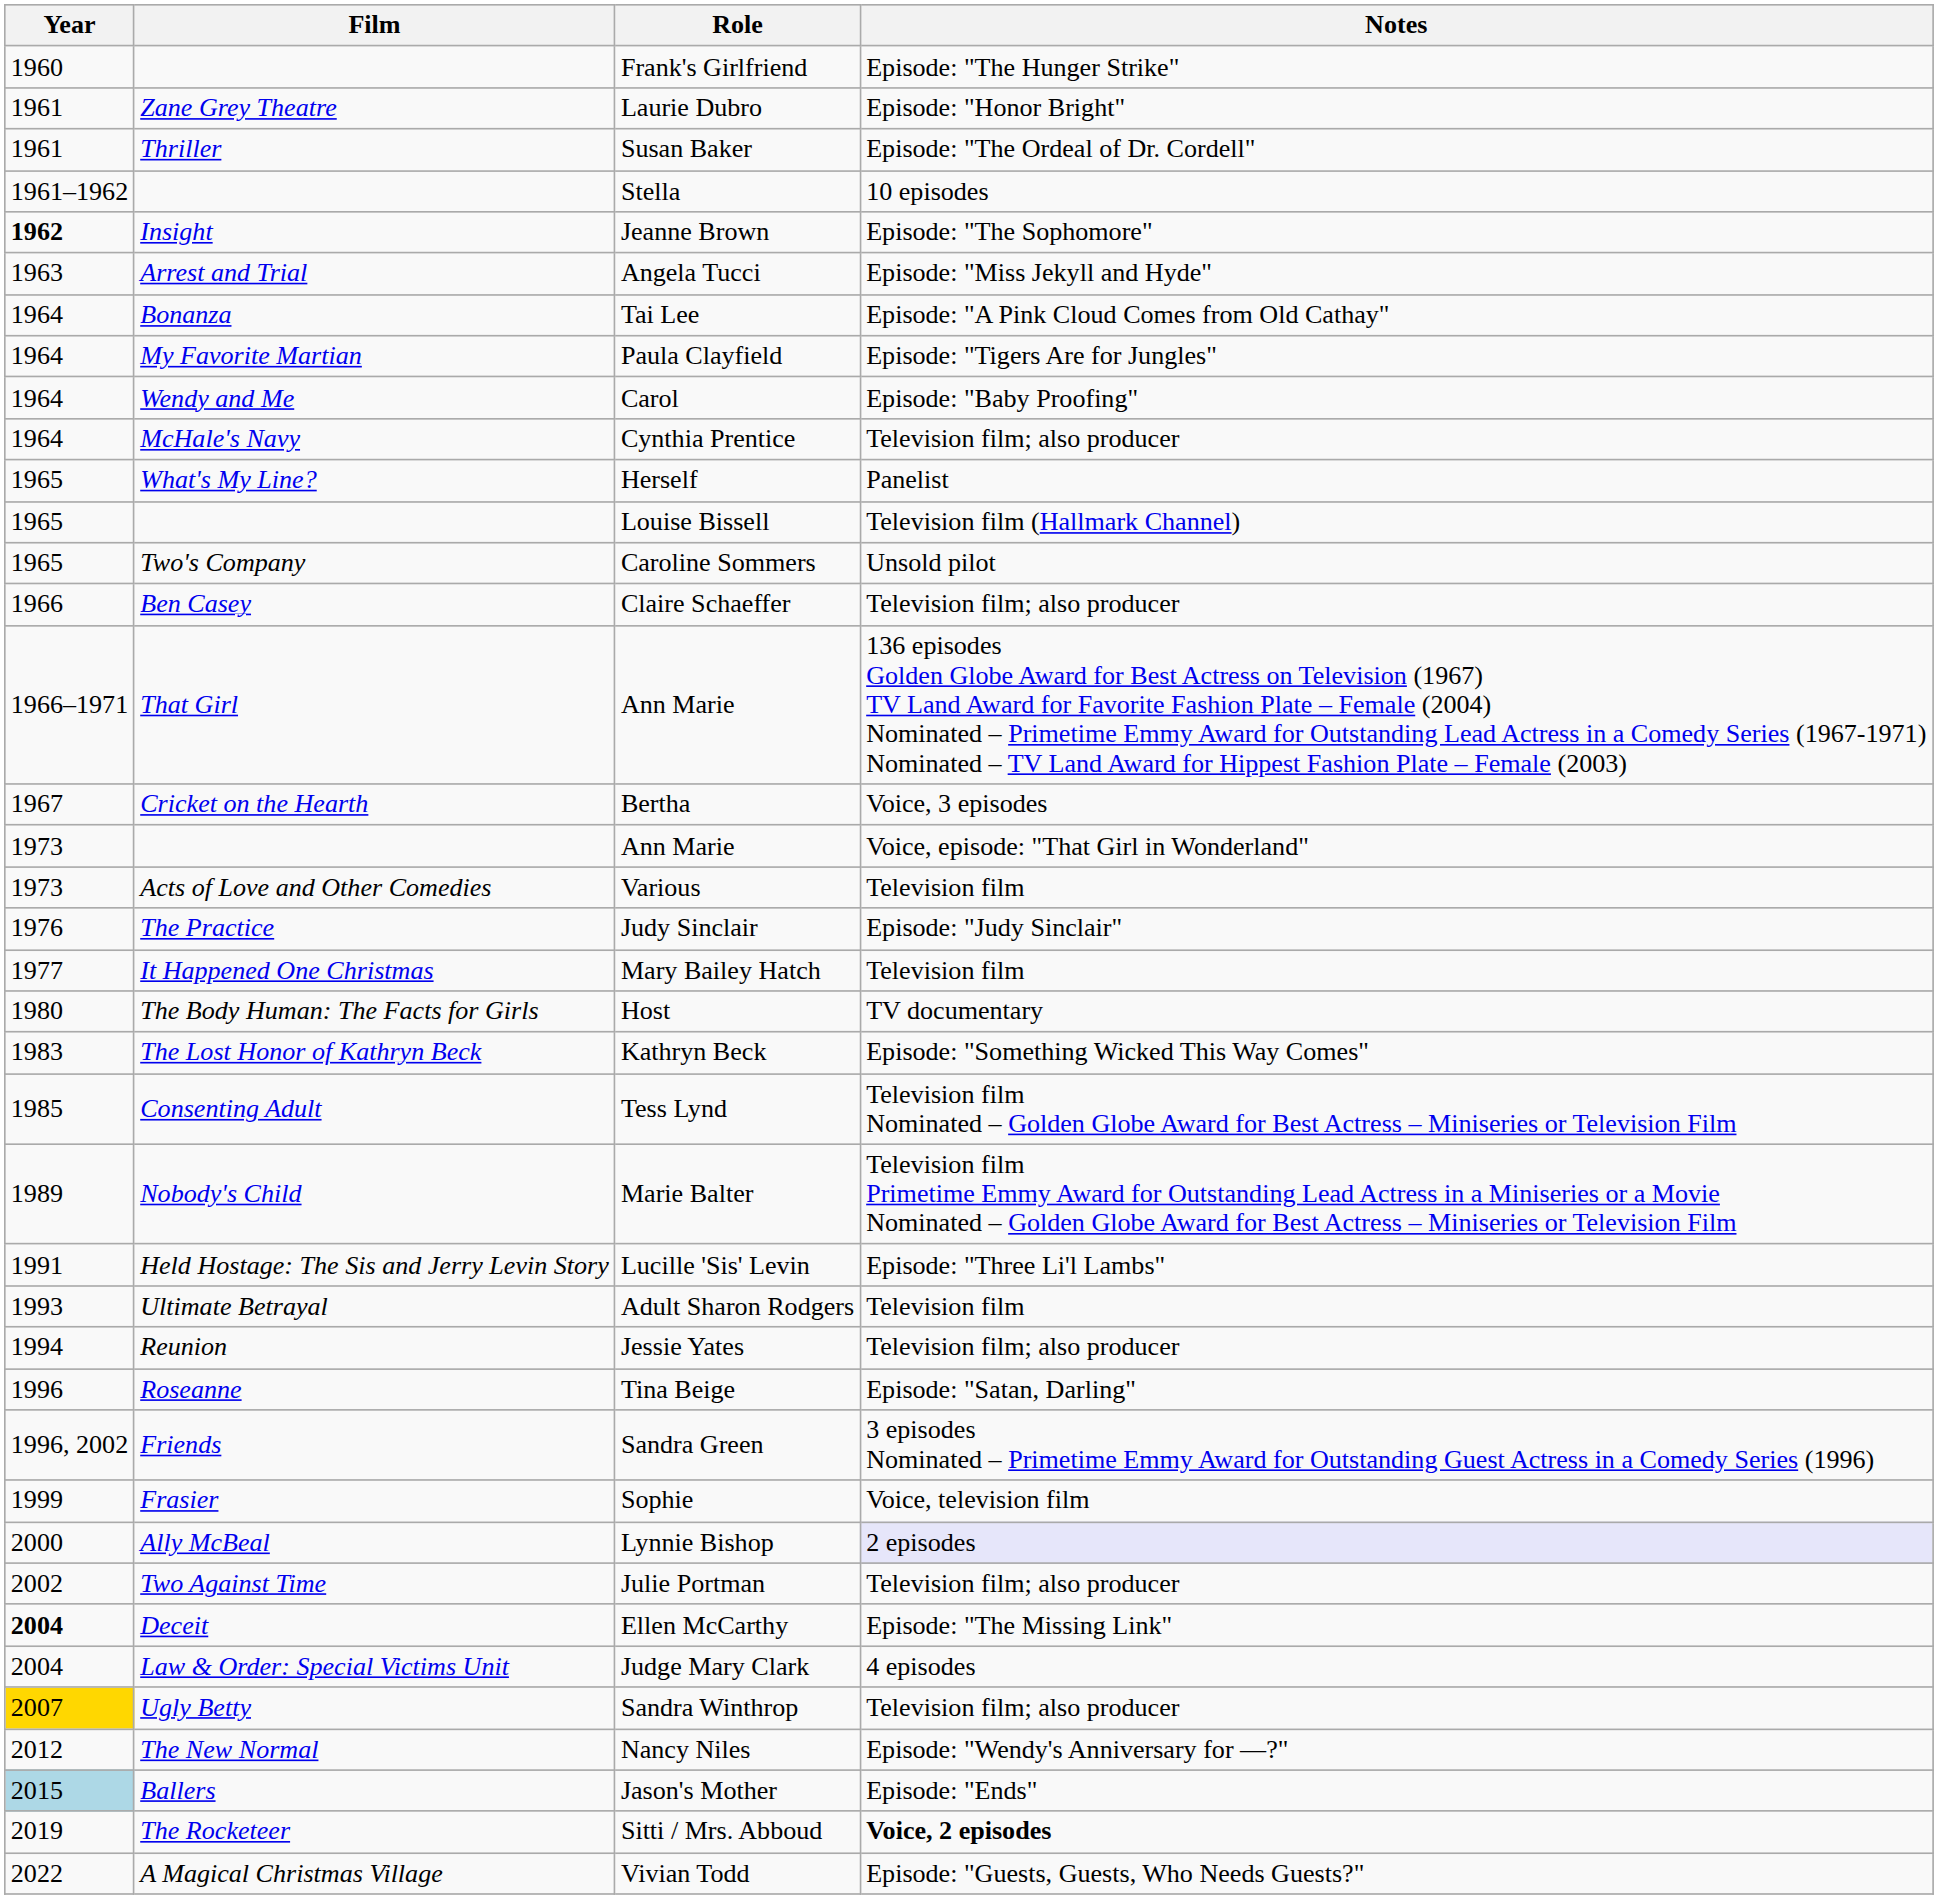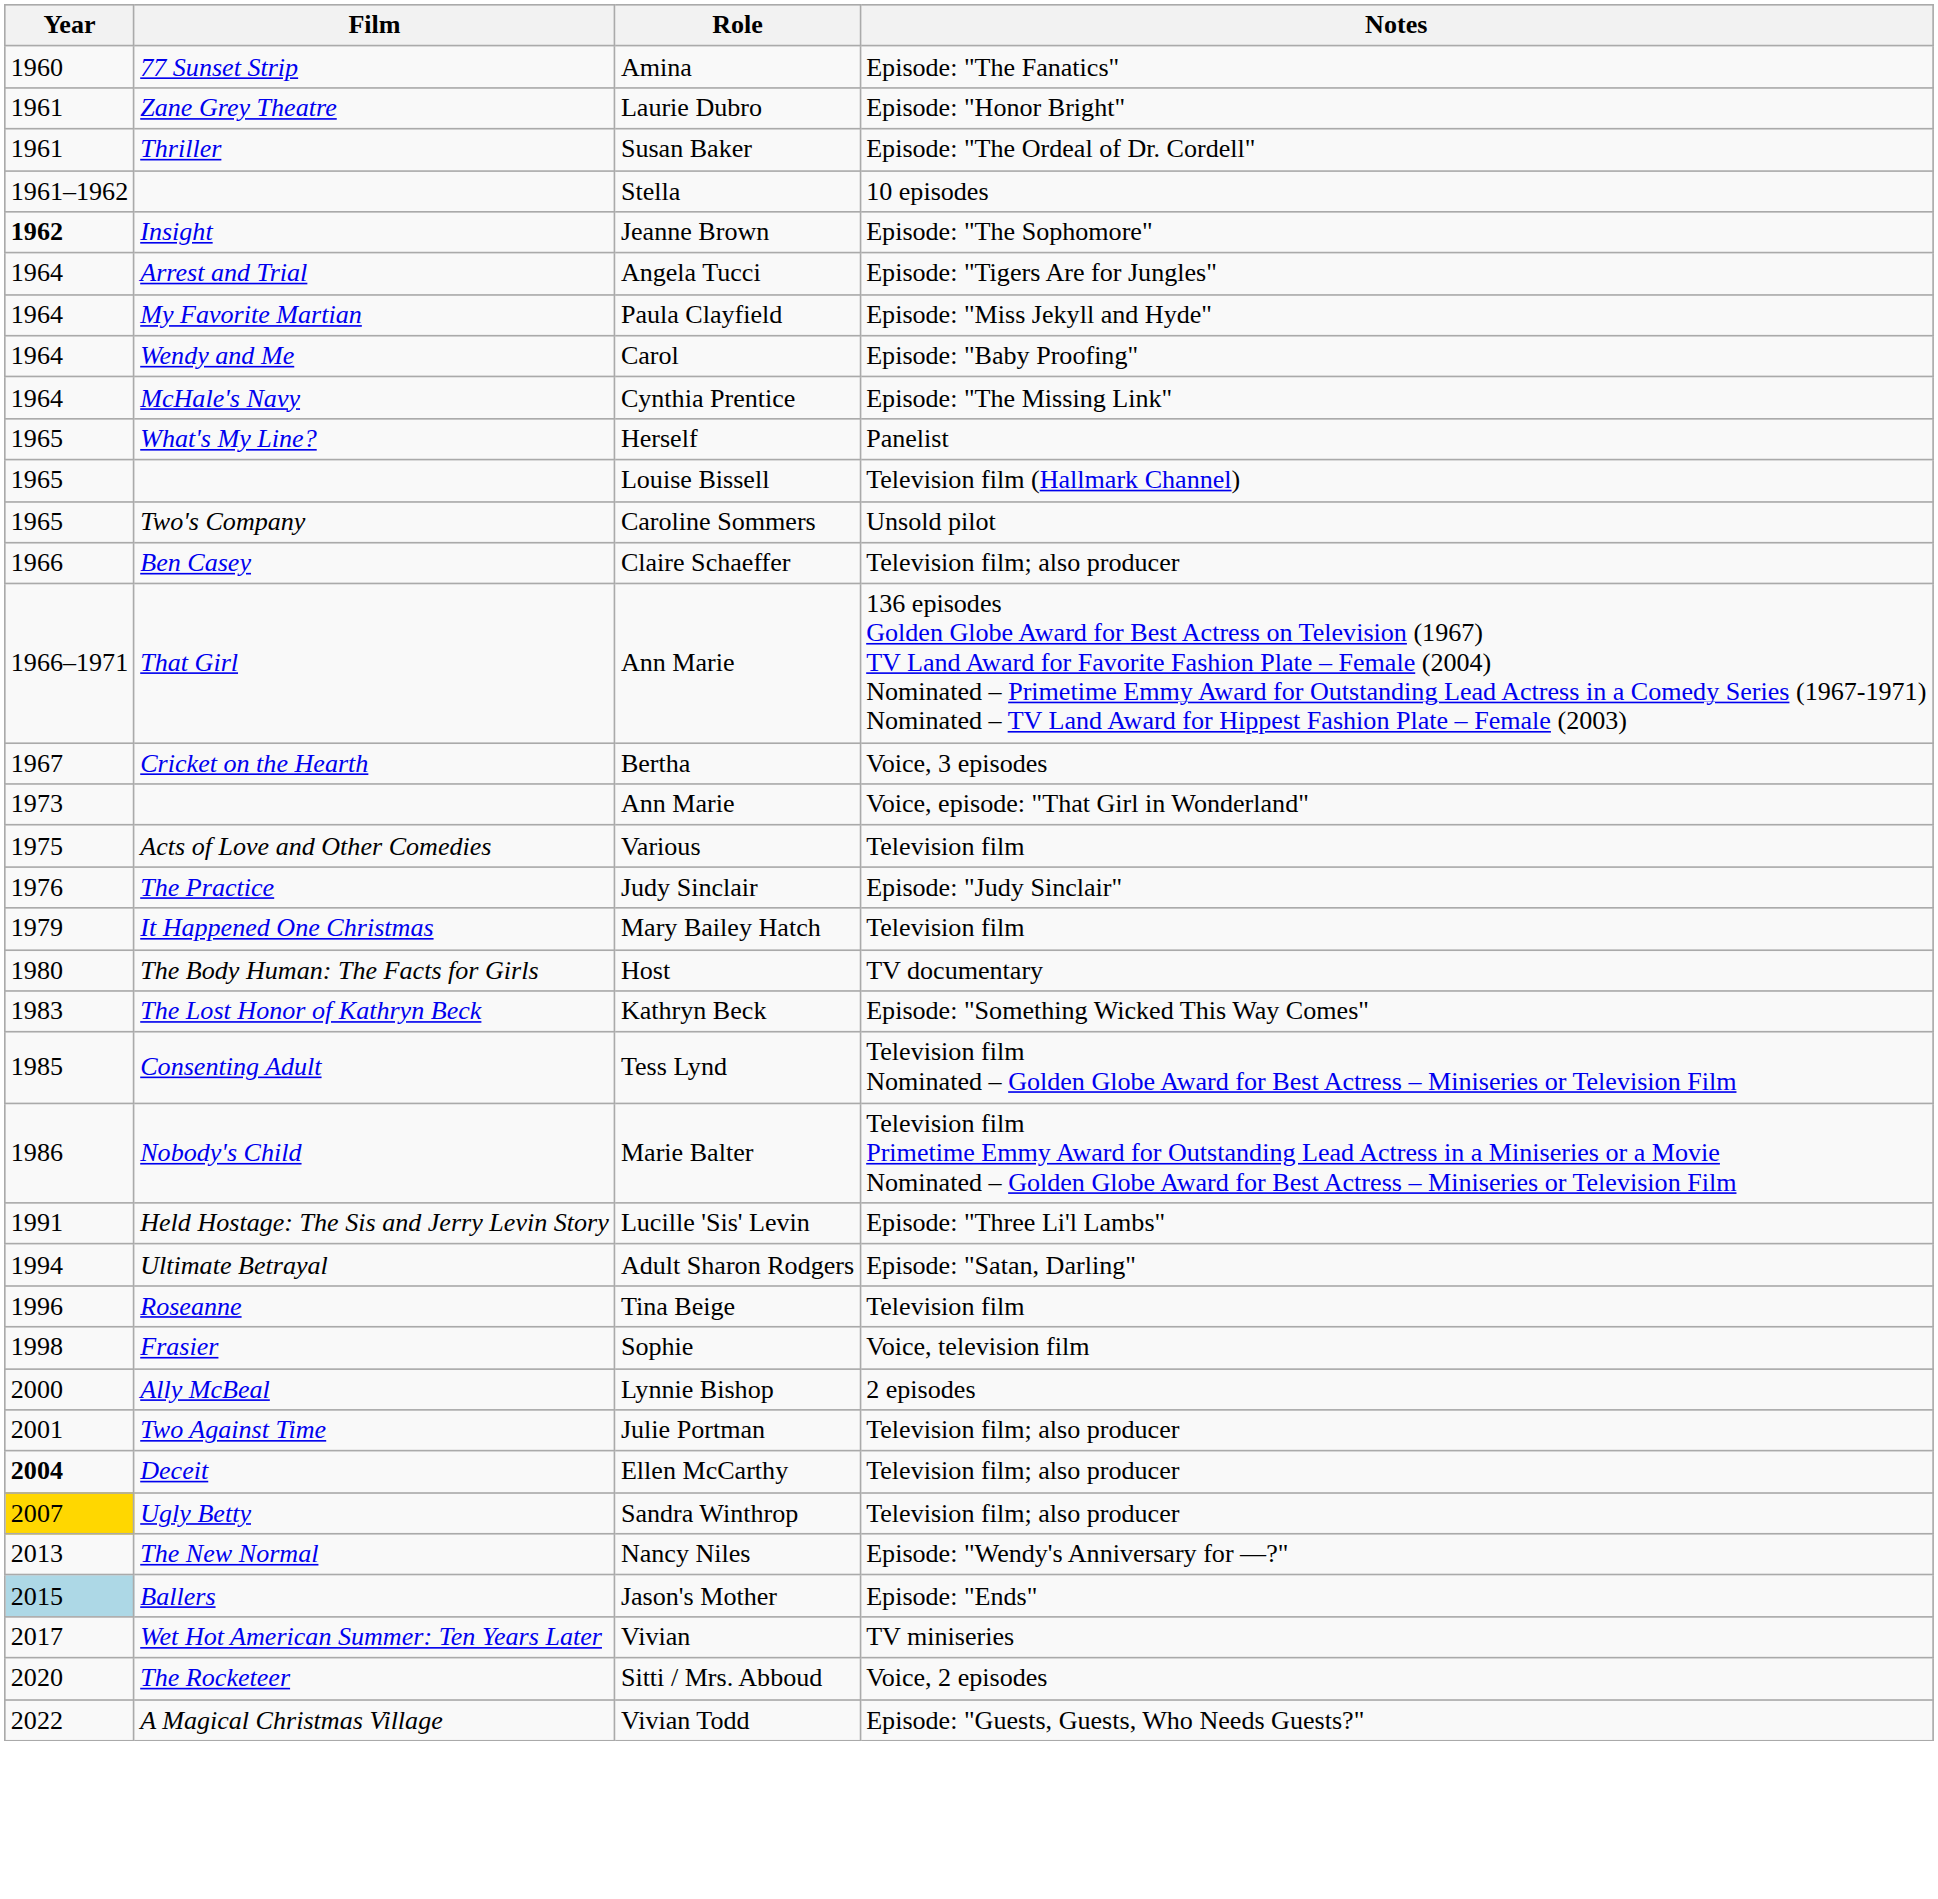 <table class="wikitable sortable">
 <tr>
 <th>Year</th>
 <th>Film</th>
 <th>Role</th>
 <th class="unsortable">Notes</th>
 </tr>
 <tr>
 <td>1960</td>
-<td><em></em></td>
-<td>Frank's Girlfriend</td>
-<td>Episode: "The Hunger Strike"</td>
+<td><em><a href='#'>77 Sunset Strip</a></em></td>
+<td>Amina</td>
+<td>Episode: "The Fanatics"</td>
 </tr>
 <tr>
 <td>1961</td>
 <td><em><a href='#'>Zane Grey Theatre</a></em></td>
 <td>Laurie Dubro</td>
 <td>Episode: "Honor Bright"</td>
 </tr>
 <tr>
 <td>1961</td>
 <td><em><a href='#'>Thriller</a></em></td>
 <td>Susan Baker</td>
 <td>Episode: "The Ordeal of Dr. Cordell"</td>
 </tr>
 <tr>
 <td>1961–1962</td>
 <td><em></em></td>
 <td>Stella</td>
 <td>10 episodes</td>
 </tr>
 <tr>
 <td><strong>1962</strong></td>
 <td><em><a href='#'>Insight</a></em></td>
 <td>Jeanne Brown</td>
 <td>Episode: "The Sophomore"</td>
 </tr>
 <tr>
-<td>1963</td>
+<td>1964</td>
 <td><em><a href='#'>Arrest and Trial</a></em></td>
 <td>Angela Tucci</td>
-<td>Episode: "Miss Jekyll and Hyde"</td>
-</tr>
-<tr>
-<td>1964</td>
-<td><em><a href='#'>Bonanza</a></em></td>
-<td>Tai Lee</td>
-<td>Episode: "A Pink Cloud Comes from Old Cathay"</td>
+<td>Episode: "Tigers Are for Jungles"</td>
 </tr>
 <tr>
 <td>1964</td>
 <td><em><a href='#'>My Favorite Martian</a></em></td>
 <td>Paula Clayfield</td>
-<td>Episode: "Tigers Are for Jungles"</td>
+<td>Episode: "Miss Jekyll and Hyde"</td>
 </tr>
 <tr>
 <td>1964</td>
 <td><em><a href='#'>Wendy and Me</a></em></td>
 <td>Carol</td>
 <td>Episode: "Baby Proofing"</td>
 </tr>
 <tr>
 <td>1964</td>
 <td><em><a href='#'>McHale's Navy</a></em></td>
 <td>Cynthia Prentice</td>
-<td>Television film; also producer</td>
+<td>Episode: "The Missing Link"</td>
 </tr>
 <tr>
 <td>1965</td>
 <td><em><a href='#'>What's My Line?</a></em></td>
 <td>Herself</td>
 <td>Panelist</td>
 </tr>
 <tr>
 <td>1965</td>
 <td><em></em></td>
 <td>Louise Bissell</td>
 <td>Television film (<a href='#'>Hallmark Channel</a>)</td>
 </tr>
 <tr>
 <td>1965</td>
 <td><em>Two's Company</em></td>
 <td>Caroline Sommers</td>
 <td>Unsold pilot</td>
 </tr>
 <tr>
 <td>1966</td>
 <td><em><a href='#'>Ben Casey</a></em></td>
 <td>Claire Schaeffer</td>
 <td>Television film; also producer</td>
 </tr>
 <tr>
 <td>1966–1971</td>
 <td><em><a href='#'>That Girl</a></em></td>
 <td>Ann Marie</td>
 <td>136 episodes<br><a href='#'>Golden Globe Award for Best Actress on Television</a> (1967)<br><a href='#'>TV Land Award for Favorite Fashion Plate – Female</a> (2004)<br>Nominated – <a href='#'>Primetime Emmy Award for Outstanding Lead Actress in a Comedy Series</a> (1967-1971)<br>Nominated – <a href='#'>TV Land Award for Hippest Fashion Plate – Female</a> (2003)</td>
 </tr>
 <tr>
 <td>1967</td>
 <td><em><a href='#'>Cricket on the Hearth</a></em></td>
 <td>Bertha</td>
 <td>Voice, 3 episodes</td>
 </tr>
 <tr>
 <td>1973</td>
 <td><em></em></td>
 <td>Ann Marie</td>
 <td>Voice, episode: "That Girl in Wonderland"</td>
 </tr>
 <tr>
-<td>1973</td>
+<td>1975</td>
 <td><em>Acts of Love and Other Comedies</em></td>
 <td>Various</td>
 <td>Television film</td>
 </tr>
 <tr>
 <td>1976</td>
 <td><em><a href='#'>The Practice</a></em></td>
 <td>Judy Sinclair</td>
 <td>Episode: "Judy Sinclair"</td>
 </tr>
 <tr>
-<td>1977</td>
+<td>1979</td>
 <td><em><a href='#'>It Happened One Christmas</a></em></td>
 <td>Mary Bailey Hatch</td>
 <td>Television film</td>
 </tr>
 <tr>
 <td>1980</td>
 <td><em>The Body Human: The Facts for Girls</em></td>
 <td>Host</td>
 <td>TV documentary</td>
 </tr>
 <tr>
 <td>1983</td>
 <td><em><a href='#'>The Lost Honor of Kathryn Beck</a></em></td>
 <td>Kathryn Beck</td>
 <td>Episode: "Something Wicked This Way Comes"</td>
 </tr>
 <tr>
 <td>1985</td>
 <td><em><a href='#'>Consenting Adult</a></em></td>
 <td>Tess Lynd</td>
 <td>Television film<br>Nominated – <a href='#'>Golden Globe Award for Best Actress – Miniseries or Television Film</a></td>
 </tr>
 <tr>
-<td>1989</td>
+<td>1986</td>
 <td><em><a href='#'>Nobody's Child</a></em></td>
 <td>Marie Balter</td>
 <td>Television film<br><a href='#'>Primetime Emmy Award for Outstanding Lead Actress in a Miniseries or a Movie</a><br>Nominated – <a href='#'>Golden Globe Award for Best Actress – Miniseries or Television Film</a></td>
 </tr>
 <tr>
 <td>1991</td>
 <td><em>Held Hostage: The Sis and Jerry Levin Story</em></td>
 <td>Lucille 'Sis' Levin</td>
 <td>Episode: "Three Li'l Lambs"</td>
 </tr>
 <tr>
-<td>1993</td>
+<td>1994</td>
 <td><em>Ultimate Betrayal</em></td>
 <td>Adult Sharon Rodgers</td>
-<td>Television film</td>
-</tr>
-<tr>
-<td>1994</td>
-<td><em>Reunion</em></td>
-<td>Jessie Yates</td>
-<td>Television film; also producer</td>
+<td>Episode: "Satan, Darling"</td>
 </tr>
 <tr>
 <td>1996</td>
 <td><em><a href='#'>Roseanne</a></em></td>
 <td>Tina Beige</td>
-<td>Episode: "Satan, Darling"</td>
+<td>Television film</td>
 </tr>
 <tr>
-<td>1996, 2002</td>
-<td><em><a href='#'>Friends</a></em></td>
-<td>Sandra Green</td>
-<td>3 episodes<br>Nominated – <a href='#'>Primetime Emmy Award for Outstanding Guest Actress in a Comedy Series</a> (1996)</td>
-</tr>
-<tr>
-<td>1999</td>
+<td>1998</td>
 <td><em><a href='#'>Frasier</a></em></td>
 <td>Sophie</td>
 <td>Voice, television film</td>
 </tr>
 <tr>
 <td>2000</td>
 <td><em><a href='#'>Ally McBeal</a></em></td>
 <td>Lynnie Bishop</td>
-<td style="background: lavender;">2 episodes</td>
+<td>2 episodes</td>
 </tr>
 <tr>
-<td>2002</td>
+<td>2001</td>
 <td><em><a href='#'>Two Against Time</a></em></td>
 <td>Julie Portman</td>
 <td>Television film; also producer</td>
 </tr>
 <tr>
 <td><strong>2004</strong></td>
 <td><em><a href='#'>Deceit</a></em></td>
 <td>Ellen McCarthy</td>
-<td>Episode: "The Missing Link"</td>
-</tr>
-<tr>
-<td>2004</td>
-<td><em><a href='#'>Law & Order: Special Victims Unit</a></em></td>
-<td>Judge Mary Clark</td>
-<td>4 episodes</td>
+<td>Television film; also producer</td>
 </tr>
 <tr>
 <td style="background: gold;">2007</td>
 <td><em><a href='#'>Ugly Betty</a></em></td>
 <td>Sandra Winthrop</td>
 <td>Television film; also producer</td>
 </tr>
 <tr>
-<td>2012</td>
+<td>2013</td>
 <td><em><a href='#'>The New Normal</a></em></td>
 <td>Nancy Niles</td>
 <td>Episode: "Wendy's Anniversary for —?"</td>
 </tr>
 <tr>
 <td style="background: lightblue;">2015</td>
 <td><em><a href='#'>Ballers</a></em></td>
 <td>Jason's Mother</td>
 <td>Episode: "Ends"</td>
 </tr>
 <tr>
-<td>2019</td>
+<td>2017</td>
+<td><em><a href='#'>Wet Hot American Summer: Ten Years Later</a></em></td>
+<td>Vivian</td>
+<td>TV miniseries</td>
+</tr>
+<tr>
+<td>2020</td>
 <td><em><a href='#'>The Rocketeer</a></em></td>
 <td>Sitti / Mrs. Abboud</td>
-<td><strong>Voice, 2 episodes</strong></td>
+<td>Voice, 2 episodes</td>
 </tr>
 <tr>
 <td>2022</td>
 <td><em>A Magical Christmas Village</em></td>
 <td>Vivian Todd</td>
 <td>Episode: "Guests, Guests, Who Needs Guests?"</td>
 </tr>
 </table>
